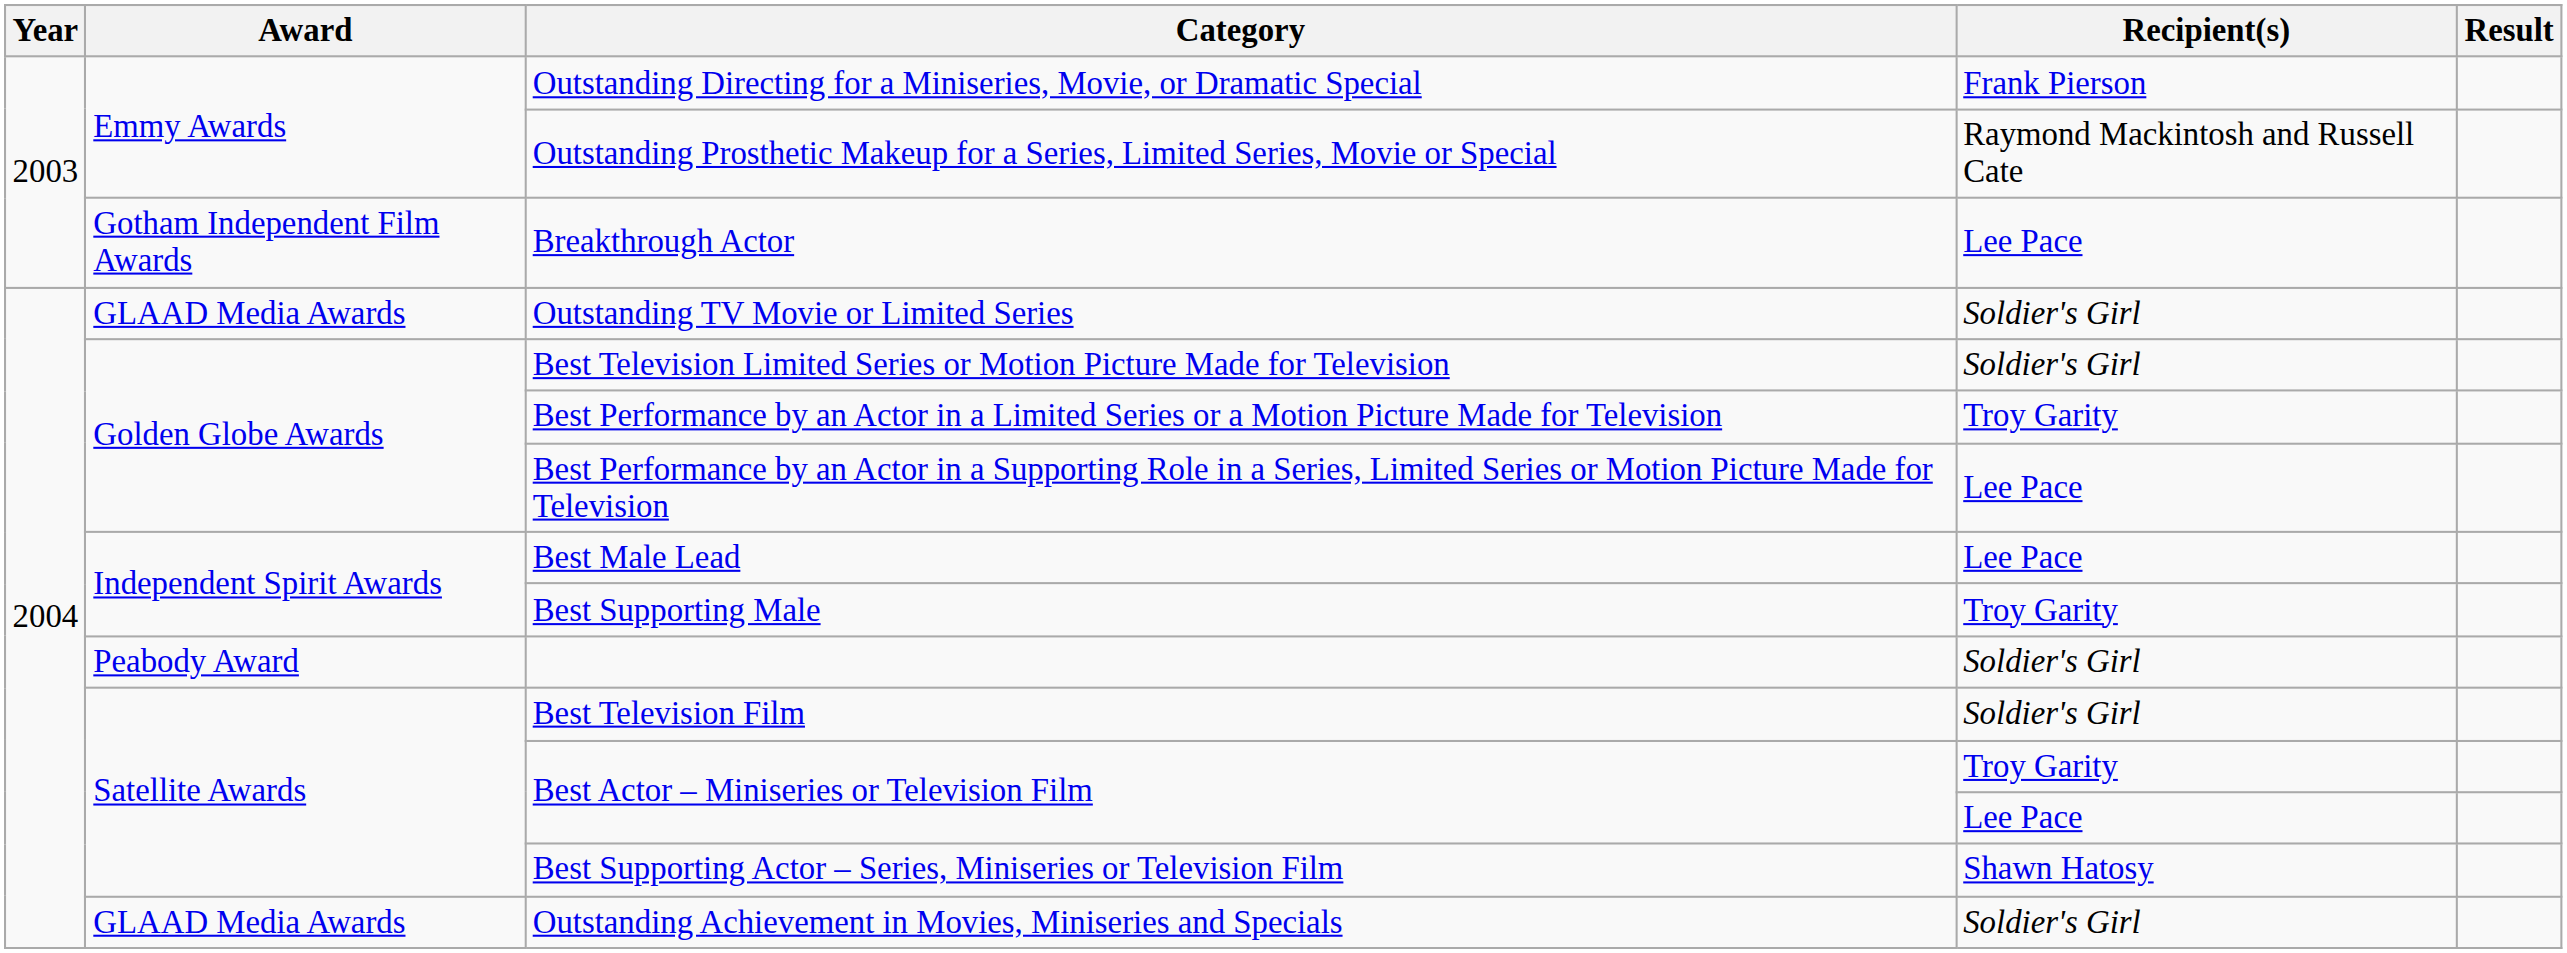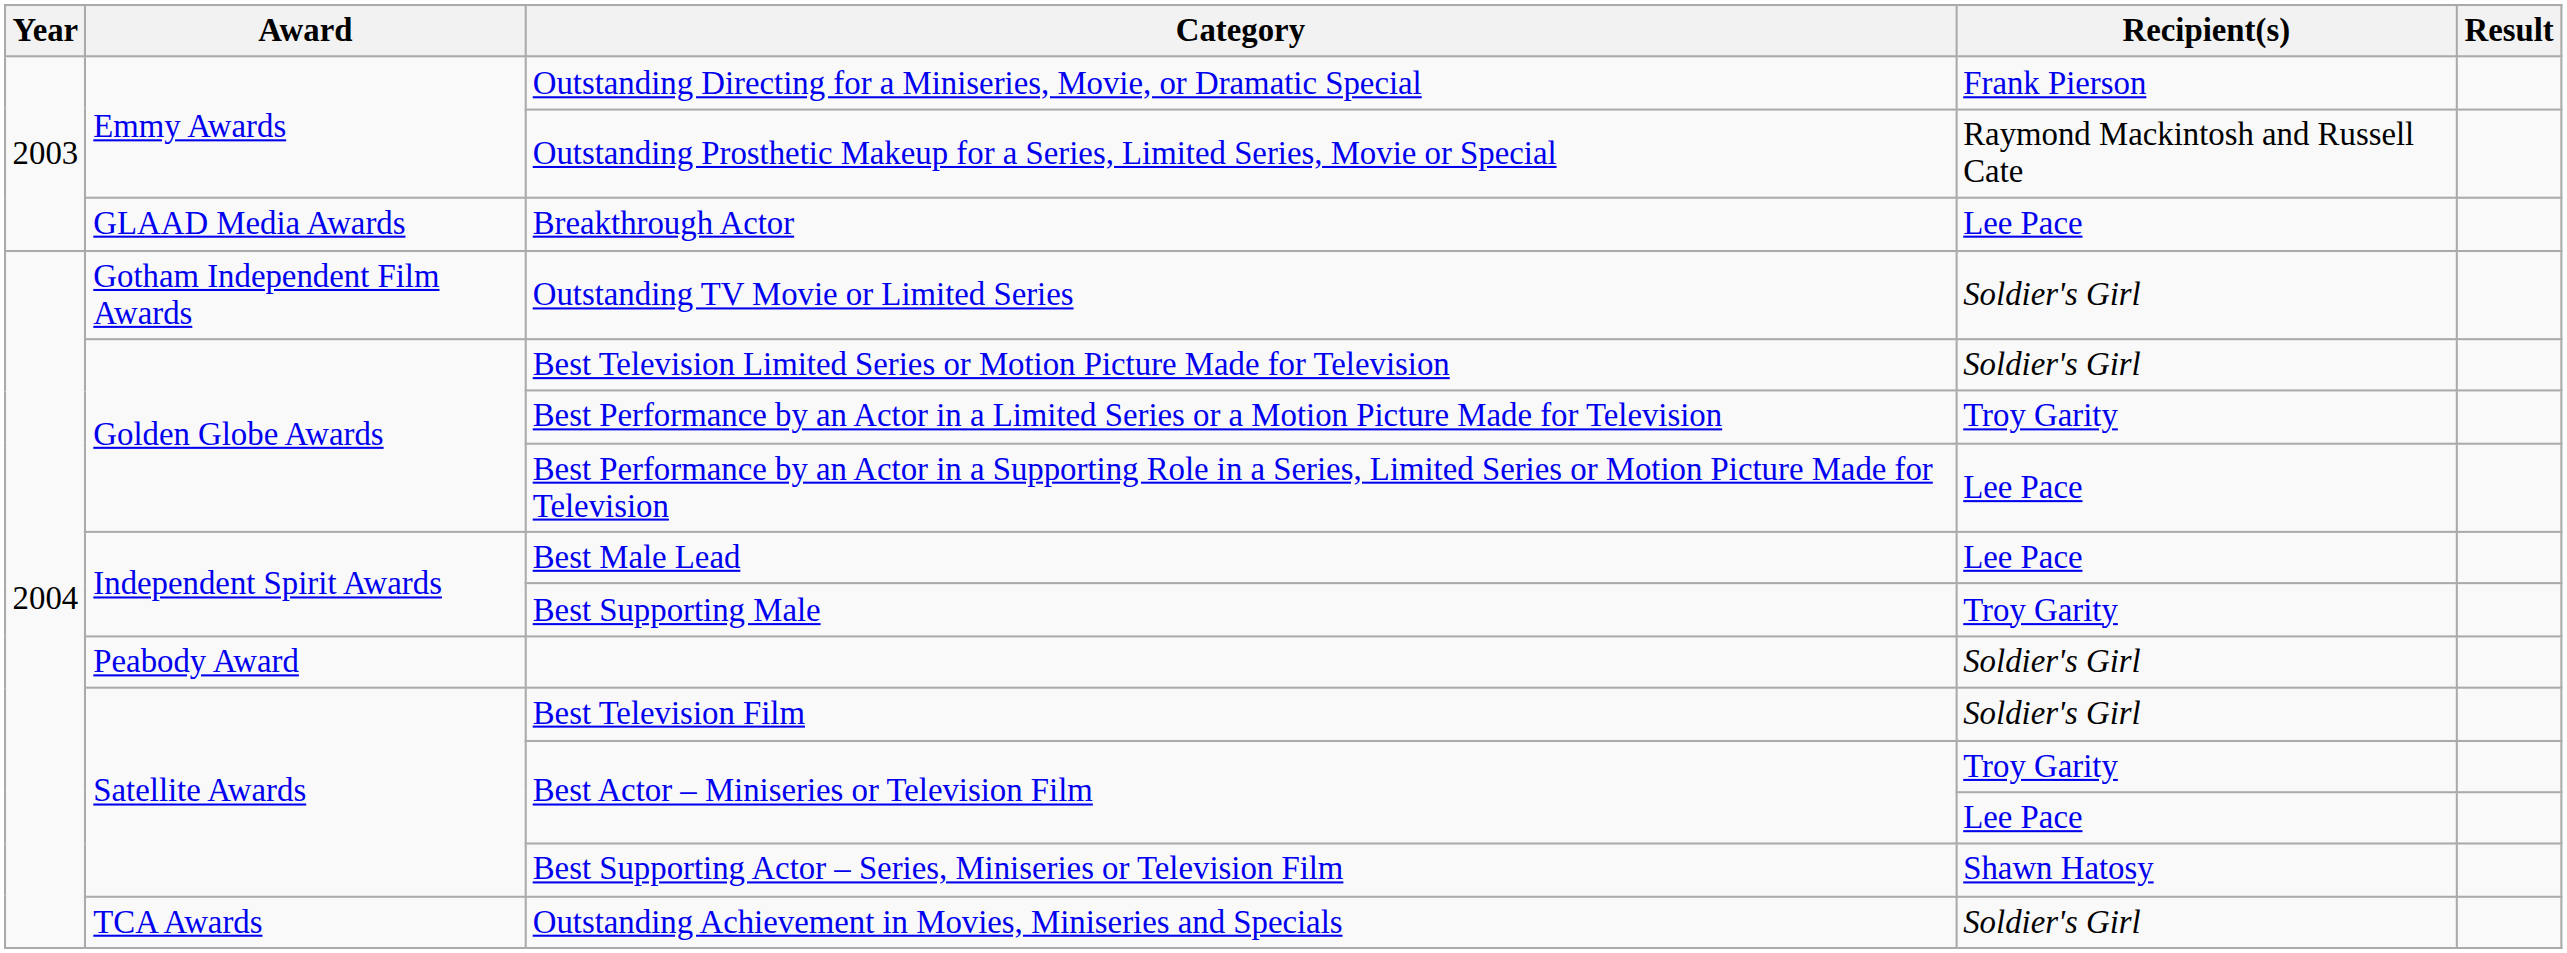 <table class="wikitable sortable plainrowheaders">
 <tr>
 <th scope="col">Year</th>
 <th scope="col">Award</th>
 <th scope="col">Category</th>
 <th scope="col">Recipient(s)</th>
 <th scope="col">Result</th>
 </tr>
 <tr>
 <td rowspan="3">2003</td>
 <td rowspan="2"><a href='#'>Emmy Awards</a></td>
 <td><a href='#'>Outstanding Directing for a Miniseries, Movie, or Dramatic Special</a></td>
 <td><a href='#'>Frank Pierson</a></td>
 <td></td>
 </tr>
 <tr>
 <td><a href='#'>Outstanding Prosthetic Makeup for a Series, Limited Series, Movie or Special</a></td>
 <td>Raymond Mackintosh and Russell Cate</td>
 <td></td>
 </tr>
 <tr>
-<td><a href='#'>Gotham Independent Film Awards</a></td>
+<td><a href='#'>GLAAD Media Awards</a></td>
 <td><a href='#'>Breakthrough Actor</a></td>
 <td><a href='#'>Lee Pace</a></td>
 <td></td>
 </tr>
 <tr>
 <td rowspan="12">2004</td>
-<td><a href='#'>GLAAD Media Awards</a></td>
+<td><a href='#'>Gotham Independent Film Awards</a></td>
 <td><a href='#'>Outstanding TV Movie or Limited Series</a></td>
 <td><em>Soldier's Girl</em></td>
 <td></td>
 </tr>
 <tr>
 <td rowspan="3"><a href='#'>Golden Globe Awards</a></td>
 <td><a href='#'>Best Television Limited Series or Motion Picture Made for Television</a></td>
 <td><em>Soldier's Girl</em></td>
 <td></td>
 </tr>
 <tr>
 <td><a href='#'>Best Performance by an Actor in a Limited Series or a Motion Picture Made for Television</a></td>
 <td><a href='#'>Troy Garity</a></td>
 <td></td>
 </tr>
 <tr>
 <td><a href='#'>Best Performance by an Actor in a Supporting Role in a Series, Limited Series or Motion Picture Made for Television</a></td>
 <td><a href='#'>Lee Pace</a></td>
 <td></td>
 </tr>
 <tr>
 <td rowspan="2"><a href='#'>Independent Spirit Awards</a></td>
 <td><a href='#'>Best Male Lead</a></td>
 <td><a href='#'>Lee Pace</a></td>
 <td></td>
 </tr>
 <tr>
 <td><a href='#'>Best Supporting Male</a></td>
 <td><a href='#'>Troy Garity</a></td>
 <td></td>
 </tr>
 <tr>
 <td><a href='#'>Peabody Award</a></td>
 <td></td>
 <td><em>Soldier's Girl</em></td>
 <td></td>
 </tr>
 <tr>
 <td rowspan="4"><a href='#'>Satellite Awards</a></td>
 <td><a href='#'>Best Television Film</a></td>
 <td><em>Soldier's Girl</em></td>
 <td></td>
 </tr>
 <tr>
 <td rowspan="2"><a href='#'>Best Actor – Miniseries or Television Film</a></td>
 <td><a href='#'>Troy Garity</a></td>
 <td></td>
 </tr>
 <tr>
 <td><a href='#'>Lee Pace</a></td>
 <td></td>
 </tr>
 <tr>
 <td><a href='#'>Best Supporting Actor – Series, Miniseries or Television Film</a></td>
 <td><a href='#'>Shawn Hatosy</a></td>
 <td></td>
 </tr>
 <tr>
-<td><a href='#'>GLAAD Media Awards</a></td>
+<td><a href='#'>TCA Awards</a></td>
 <td><a href='#'>Outstanding Achievement in Movies, Miniseries and Specials</a></td>
 <td><em>Soldier's Girl</em></td>
 <td></td>
 </tr>
 </table>
